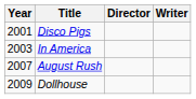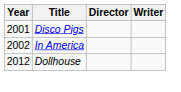 <table class="wikitable">
 <tr>
 <th>Year</th>
 <th>Title</th>
 <th>Director</th>
 <th>Writer</th>
 </tr>
 <tr>
 <td>2001</td>
 <td><em><a href='#'>Disco Pigs</a></em></td>
 <td></td>
 <td></td>
 </tr>
 <tr>
-<td>2003</td>
+<td>2002</td>
 <td><em><a href='#'>In America</a></em></td>
 <td></td>
 <td></td>
 </tr>
 <tr>
-<td>2007</td>
-<td><em><a href='#'>August Rush</a></em></td>
-<td></td>
-<td></td>
-</tr>
-<tr>
-<td>2009</td>
+<td>2012</td>
 <td><em>Dollhouse</em></td>
 <td></td>
 <td></td>
 </tr>
 </table>
